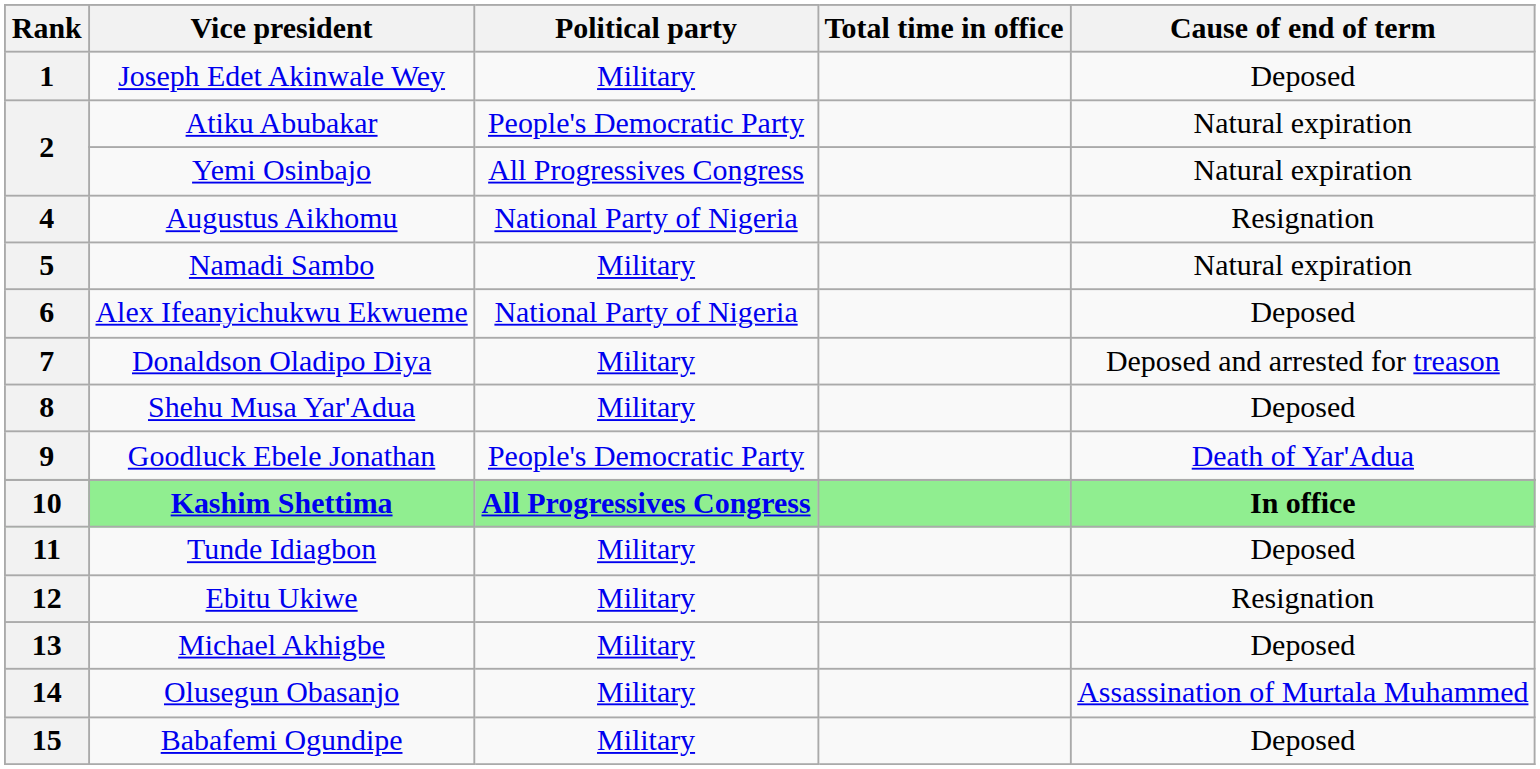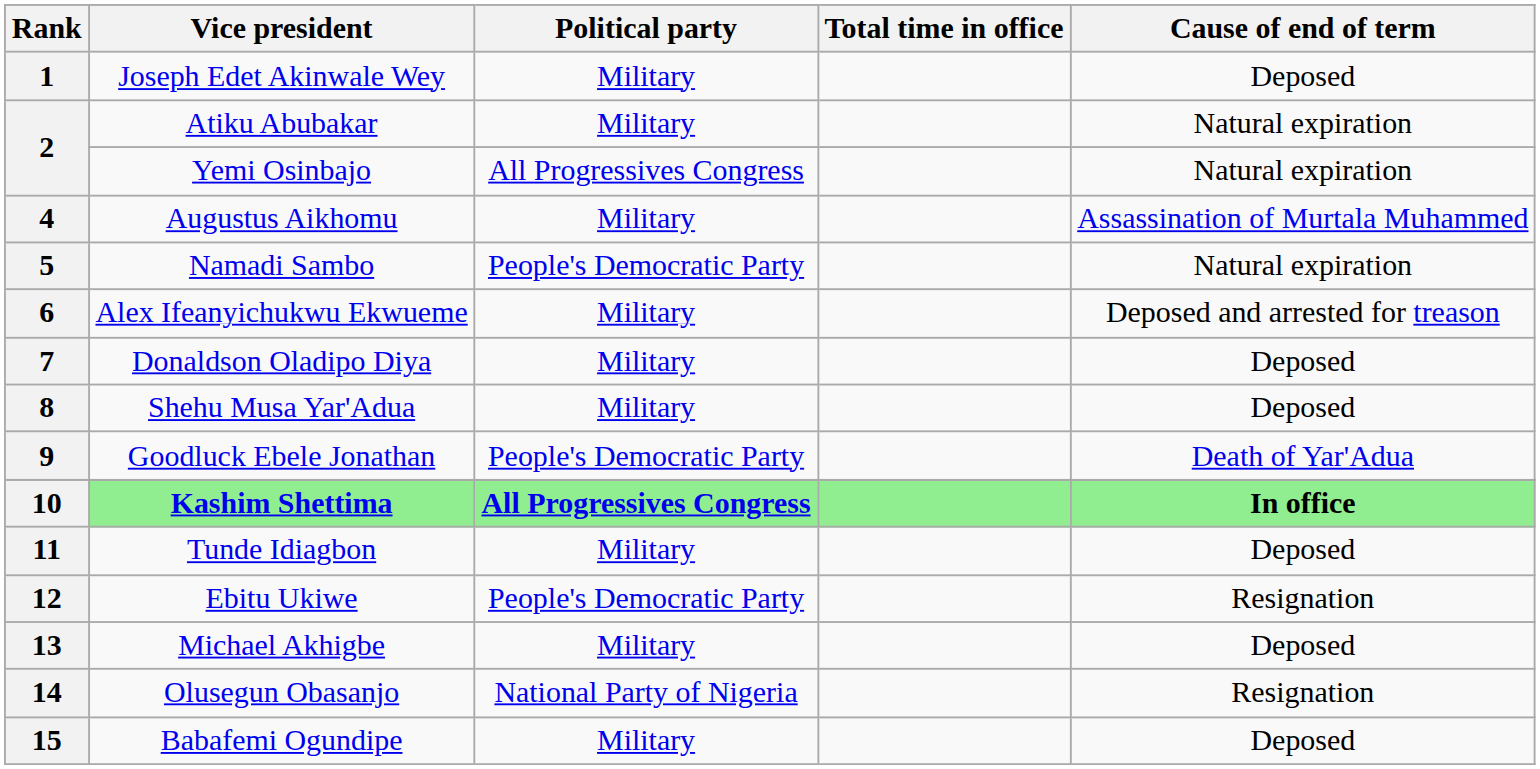 <table class="wikitable" style="text-align:center; border:1px #AAAAFF solid">
 <tr>
 <th>Rank</th>
 <th>Vice president</th>
 <th>Political party</th>
 <th>Total time in office</th>
 <th>Cause of end of term</th>
 </tr>
 <tr>
 <th>1</th>
 <td><a href='#'>Joseph Edet Akinwale Wey</a></td>
 <td><a href='#'>Military</a></td>
 <td></td>
 <td>Deposed</td>
 </tr>
 <tr>
 <th rowspan="2">2</th>
 <td><a href='#'>Atiku Abubakar</a></td>
-<td><a href='#'>People's Democratic Party</a></td>
+<td><a href='#'>Military</a></td>
 <td></td>
 <td>Natural expiration</td>
 </tr>
 <tr>
 <td><a href='#'>Yemi Osinbajo</a></td>
 <td><a href='#'>All Progressives Congress</a></td>
 <td></td>
 <td>Natural expiration</td>
 </tr>
 <tr>
 <th>4</th>
 <td><a href='#'>Augustus Aikhomu</a></td>
-<td><a href='#'>National Party of Nigeria</a></td>
+<td><a href='#'>Military</a></td>
 <td></td>
-<td>Resignation</td>
+<td><a href='#'>Assassination of Murtala Muhammed</a></td>
 </tr>
 <tr>
 <th>5</th>
 <td><a href='#'>Namadi Sambo</a></td>
-<td><a href='#'>Military</a></td>
+<td><a href='#'>People's Democratic Party</a></td>
 <td></td>
 <td>Natural expiration</td>
 </tr>
 <tr>
 <th>6</th>
 <td><a href='#'>Alex Ifeanyichukwu Ekwueme</a></td>
-<td><a href='#'>National Party of Nigeria</a></td>
+<td><a href='#'>Military</a></td>
 <td></td>
-<td>Deposed</td>
+<td>Deposed and arrested for <a href='#'>treason</a></td>
 </tr>
 <tr>
 <th>7</th>
 <td><a href='#'>Donaldson Oladipo Diya</a></td>
 <td><a href='#'>Military</a></td>
 <td></td>
-<td>Deposed and arrested for <a href='#'>treason</a></td>
+<td>Deposed</td>
 </tr>
 <tr>
 <th>8</th>
 <td><a href='#'>Shehu Musa Yar'Adua</a></td>
 <td><a href='#'>Military</a></td>
 <td></td>
 <td>Deposed</td>
 </tr>
 <tr>
 <th>9</th>
 <td><a href='#'>Goodluck Ebele Jonathan</a></td>
 <td><a href='#'>People's Democratic Party</a></td>
 <td></td>
 <td><a href='#'>Death of Yar'Adua</a></td>
 </tr>
 <tr>
 </tr>
 <tr bgcolor="lightgreen">
 <th><strong>10</strong></th>
 <td><strong><a href='#'>Kashim Shettima</a></strong></td>
 <td><strong><a href='#'>All Progressives Congress</a></strong></td>
 <td><strong></strong></td>
 <td><strong>In office</strong></td>
 </tr>
 <tr>
 <th>11</th>
 <td><a href='#'>Tunde Idiagbon</a></td>
 <td><a href='#'>Military</a></td>
 <td></td>
 <td>Deposed</td>
 </tr>
 <tr>
 <th>12</th>
 <td><a href='#'>Ebitu Ukiwe</a></td>
-<td><a href='#'>Military</a></td>
+<td><a href='#'>People's Democratic Party</a></td>
 <td></td>
 <td>Resignation</td>
 </tr>
 <tr>
 <th>13</th>
 <td><a href='#'>Michael Akhigbe</a></td>
 <td><a href='#'>Military</a></td>
 <td></td>
 <td>Deposed</td>
 </tr>
 <tr>
 <th>14</th>
 <td><a href='#'>Olusegun Obasanjo</a></td>
-<td><a href='#'>Military</a></td>
+<td><a href='#'>National Party of Nigeria</a></td>
 <td></td>
-<td><a href='#'>Assassination of Murtala Muhammed</a></td>
+<td>Resignation</td>
 </tr>
 <tr>
 <th>15</th>
 <td><a href='#'>Babafemi Ogundipe</a></td>
 <td><a href='#'>Military</a></td>
 <td></td>
 <td>Deposed</td>
 </tr>
 </table>
